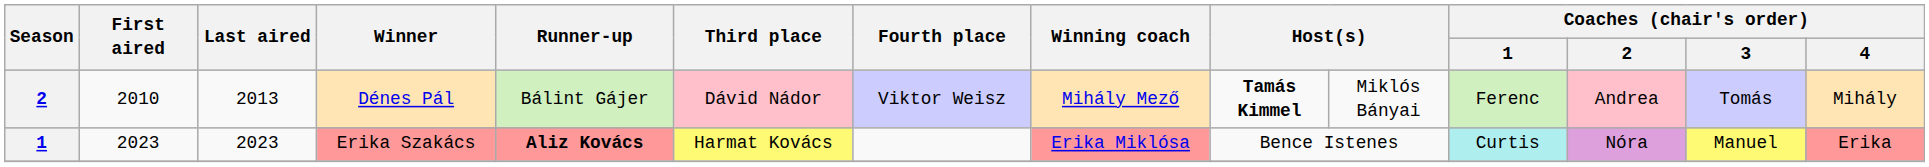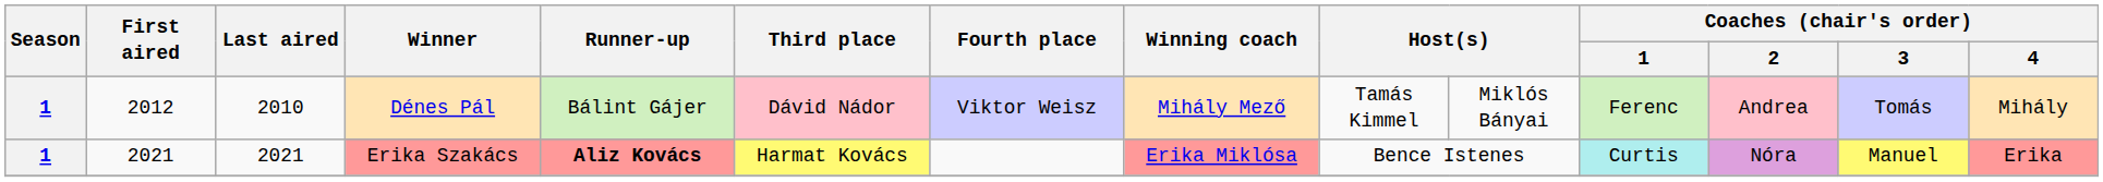 <table class="wikitable" style="text-align:center; font-size:90%; line-height:16px;" width="100%">
 <tr>
 <th rowspan="2" scope="col" width="2%">Season</th>
 <th rowspan="2" scope="col" width="6%">First aired</th>
 <th rowspan="2" scope="col" width="6%">Last aired</th>
 <th rowspan="2" scope="col" width="9%">Winner</th>
 <th rowspan="2" scope="col" width="9%">Runner-up</th>
 <th rowspan="2" scope="col" width="9%">Third place</th>
 <th rowspan="2" scope="col" width="9%">Fourth place</th>
 <th rowspan="2" scope="col" width="9%">Winning coach</th>
 <th colspan="2" rowspan="2" scope="col" width="12%">Host(s)</th>
 <th colspan="4" scope="col" width="20%">Coaches (chair's order)</th>
 </tr>
 <tr>
 <th scope="col" width="6%">1</th>
 <th scope="col" width="6%">2</th>
 <th scope="col" width="6%">3</th>
 <th scope="col" width="6%">4</th>
 </tr>
 <tr>
-<th><a href='#'>2</a></th>
+<th><a href='#'>1</a></th>
+<td> 2012</td>
 <td> 2010</td>
-<td> 2013</td>
 <td style="background:#ffe5b4;"><a href='#'>Dénes Pál</a></td>
 <td style="background:#d0f0c0;">Bálint Gájer</td>
 <td style="background:pink;">Dávid Nádor</td>
 <td style="background:#ccf;">Viktor Weisz</td>
 <td style="background:#ffe5b4;"><a href='#'>Mihály Mező</a></td>
-<td width="6%"><strong>Tamás Kimmel</strong></td>
+<td width="6%">Tamás Kimmel</td>
 <td width="6%">Miklós Bányai</td>
 <td bgcolor=#d0f0c0>Ferenc</td>
 <td bgcolor=pink>Andrea</td>
 <td bgcolor=#ccf>Tomás</td>
 <td bgcolor=#ffe5b4>Mihály</td>
 </tr>
 <tr>
 <th><a href='#'>1</a></th>
-<td> 2023</td>
-<td> 2023</td>
+<td> 2021</td>
+<td> 2021</td>
 <td bgcolor=#ff9999>Erika Szakács</td>
 <td bgcolor=#ff9999><strong>Aliz Kovács</strong></td>
 <td bgcolor=#fffa73>Harmat Kovács</td>
 <td></td>
 <td bgcolor=#ff9999><a href='#'>Erika Miklósa</a></td>
 <td colspan=2>Bence Istenes</td>
 <td bgcolor=#afeeee>Curtis</td>
 <td bgcolor=#dda0dd>Nóra</td>
 <td bgcolor=#fffa73>Manuel</td>
 <td bgcolor=#ff9999>Erika</td>
 </tr>
 <tr>
 </tr>
 </table>
